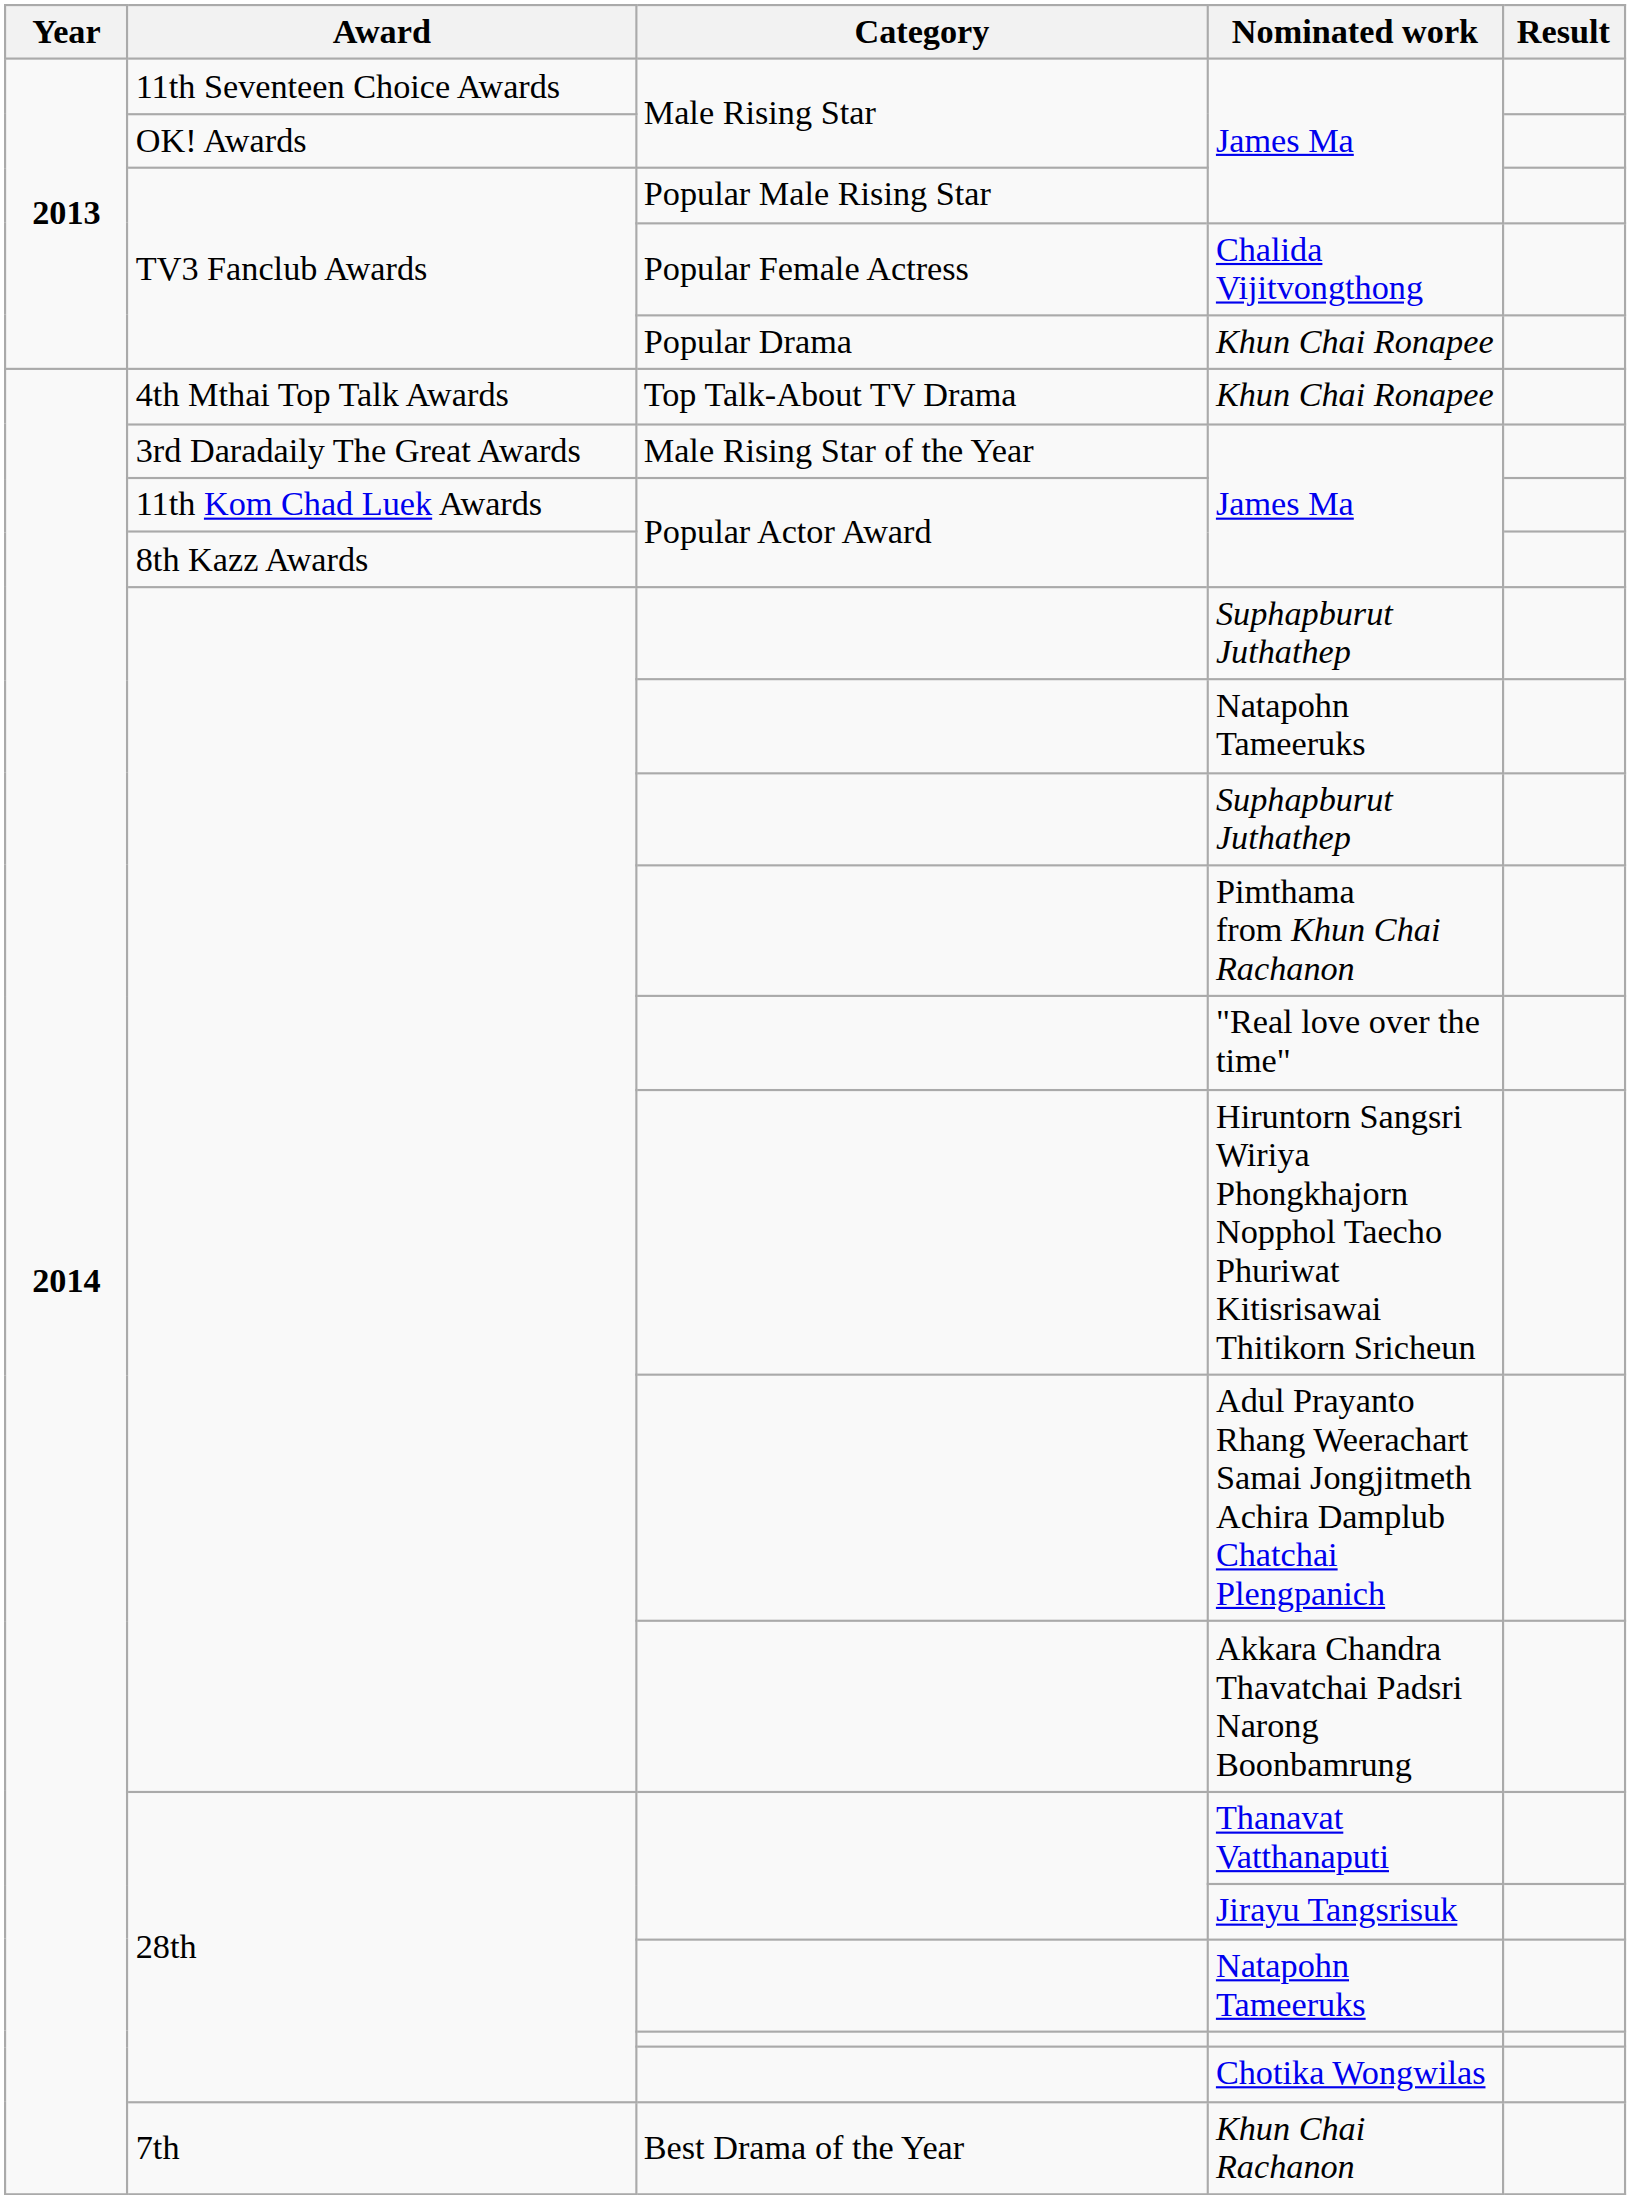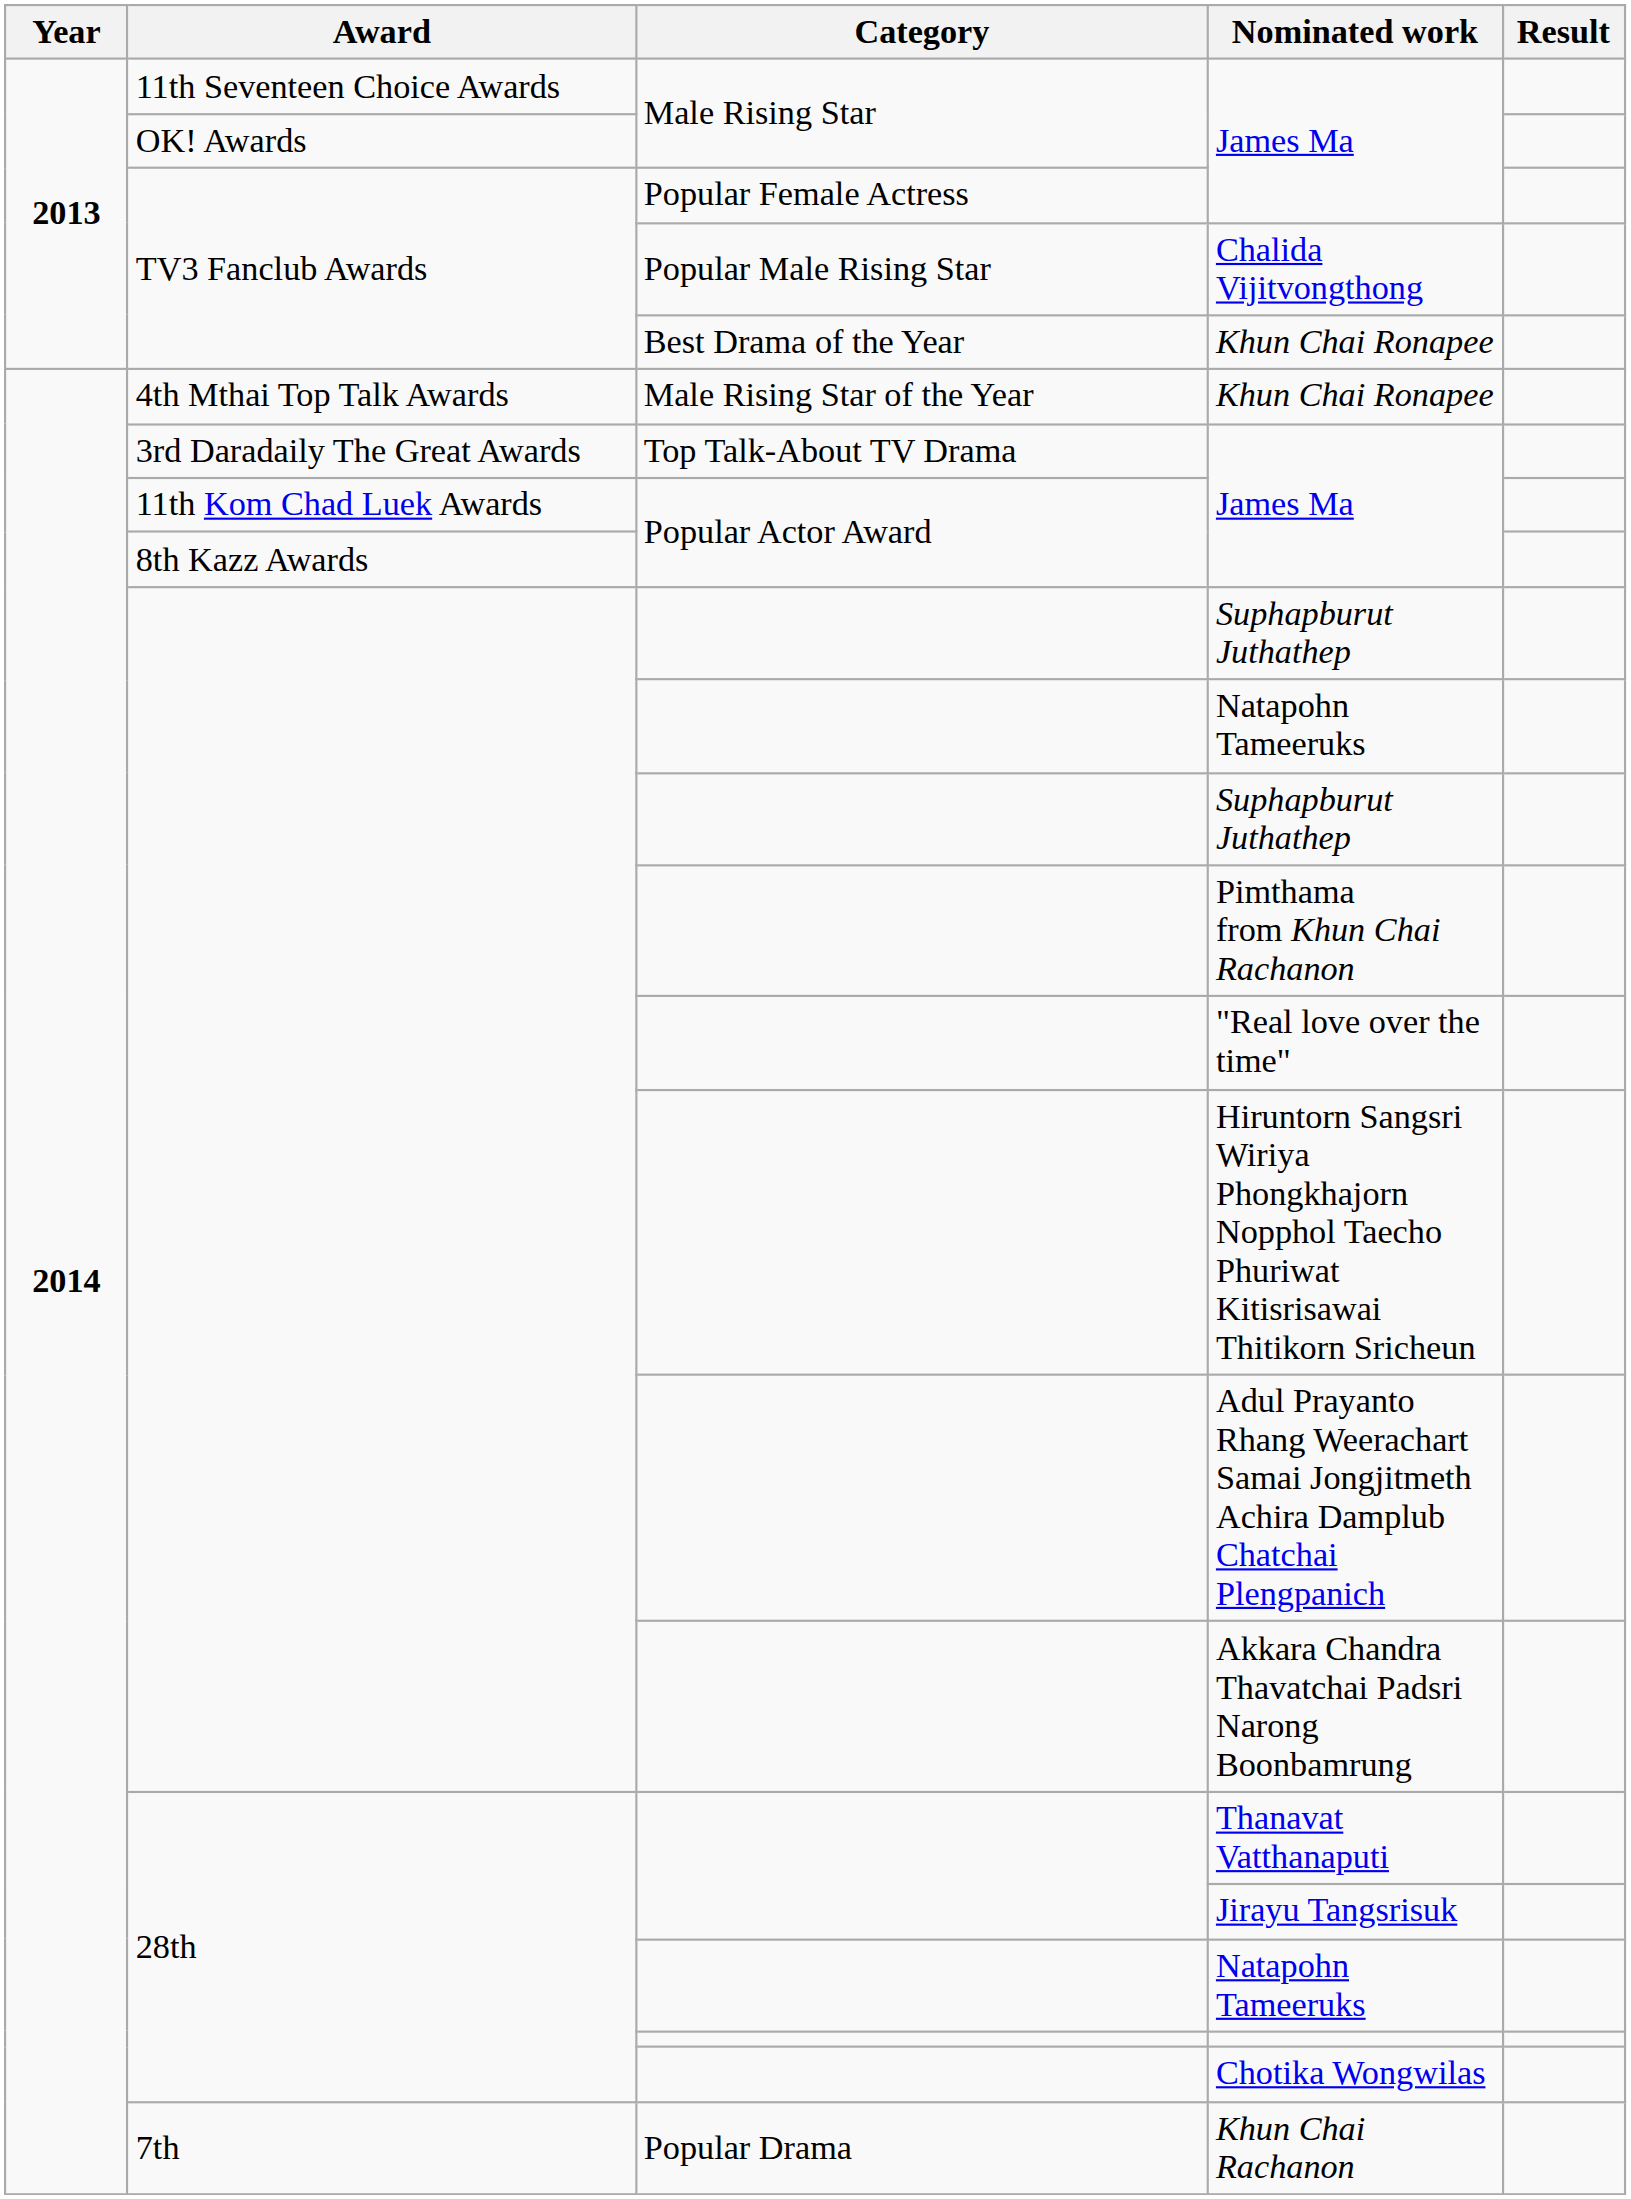 <table class="wikitable">
 <tr>
 <th style="width:50px;">Year</th>
 <th style="width:230px;">Award</th>
 <th style="width:260px;">Category</th>
 <th style="width:130px;">Nominated work</th>
 <th style="width:50px;">Result</th>
 </tr>
 <tr>
 <td rowspan="5" style="text-align:center"><strong>2013</strong></td>
 <td>11th Seventeen Choice Awards</td>
 <td rowspan="2">Male Rising Star</td>
 <td rowspan="3"><a href='#'>James Ma</a></td>
 <td></td>
 </tr>
 <tr>
 <td>OK! Awards</td>
 <td></td>
 </tr>
 <tr>
 <td rowspan="3">TV3 Fanclub Awards</td>
-<td>Popular Male Rising Star</td>
+<td>Popular Female Actress</td>
 <td></td>
 </tr>
 <tr>
-<td>Popular Female Actress</td>
+<td>Popular Male Rising Star</td>
 <td><a href='#'>Chalida Vijitvongthong</a></td>
 <td></td>
 </tr>
 <tr>
-<td>Popular Drama</td>
+<td>Best Drama of the Year</td>
 <td><em>Khun Chai Ronapee</em></td>
 <td></td>
 </tr>
 <tr>
 <td rowspan="18" style="text-align:center"><strong>2014</strong></td>
 <td>4th Mthai Top Talk Awards</td>
-<td>Top Talk-About TV Drama</td>
+<td>Male Rising Star of the Year</td>
 <td><em>Khun Chai Ronapee</em></td>
 <td></td>
 </tr>
 <tr>
 <td>3rd Daradaily The Great Awards</td>
-<td>Male Rising Star of the Year</td>
+<td>Top Talk-About TV Drama</td>
 <td rowspan="3"><a href='#'>James Ma</a></td>
 <td></td>
 </tr>
 <tr>
 <td>11th <a href='#'>Kom Chad Luek</a> Awards</td>
 <td rowspan="2">Popular Actor Award</td>
 <td></td>
 </tr>
 <tr>
 <td>8th Kazz Awards</td>
 <td></td>
 </tr>
 <tr>
 <td rowspan="8"></td>
 <td></td>
 <td><em>Suphapburut Juthathep</em></td>
 <td></td>
 </tr>
 <tr>
 <td></td>
 <td>Natapohn Tameeruks</td>
 <td></td>
 </tr>
 <tr>
 <td></td>
 <td><em>Suphapburut Juthathep</em></td>
 <td></td>
 </tr>
 <tr>
 <td></td>
 <td>Pimthama <br> from <em>Khun Chai Rachanon</em></td>
 <td></td>
 </tr>
 <tr>
 <td></td>
 <td>"Real love over the time"</td>
 <td></td>
 </tr>
 <tr>
 <td></td>
 <td>Hiruntorn Sangsri<br>Wiriya Phongkhajorn<br>Nopphol Taecho<br>Phuriwat Kitisrisawai<br>Thitikorn Sricheun</td>
 <td></td>
 </tr>
 <tr>
 <td></td>
 <td>Adul Prayanto<br>Rhang Weerachart<br>Samai Jongjitmeth<br>Achira Damplub<br><a href='#'>Chatchai Plengpanich</a></td>
 <td></td>
 </tr>
 <tr>
 <td></td>
 <td>Akkara Chandra<br>Thavatchai Padsri<br>Narong Boonbamrung</td>
 <td></td>
 </tr>
 <tr>
 <td rowspan="5">28th </td>
 <td rowspan="2"></td>
 <td><a href='#'>Thanavat Vatthanaputi</a></td>
 <td></td>
 </tr>
 <tr>
 <td><a href='#'>Jirayu Tangsrisuk</a></td>
 <td></td>
 </tr>
 <tr>
 <td></td>
 <td><a href='#'>Natapohn Tameeruks</a></td>
 <td></td>
 </tr>
 <tr>
 <td></td>
 <td></td>
 <td></td>
 </tr>
 <tr>
 <td></td>
 <td><a href='#'>Chotika Wongwilas</a></td>
 <td></td>
 </tr>
 <tr>
 <td>7th </td>
-<td>Best Drama of the Year</td>
+<td>Popular Drama</td>
 <td><em>Khun Chai Rachanon</em></td>
 <td></td>
 </tr>
 </table>
